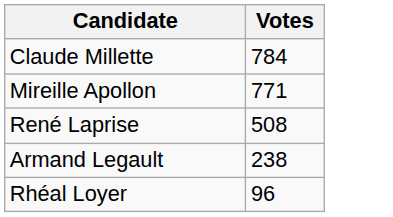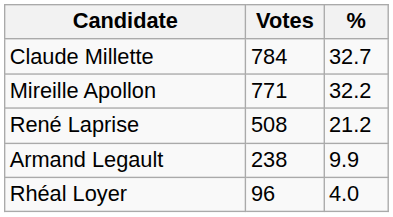 <table class="wikitable">
 <tr>
 <th style="width: 170px">Candidate</th>
 <th style="width: 50px">Votes</th>
+<th style="width: 40px">%</th>
 </tr>
 <tr>
 <td>Claude Millette</td>
 <td>784</td>
+<td>32.7</td>
 </tr>
 <tr>
 <td>Mireille Apollon</td>
 <td>771</td>
+<td>32.2</td>
 </tr>
 <tr>
 <td>René Laprise</td>
 <td>508</td>
+<td>21.2</td>
 </tr>
 <tr>
 <td>Armand Legault</td>
 <td>238</td>
+<td>9.9</td>
 </tr>
 <tr>
 <td>Rhéal Loyer</td>
 <td>96</td>
+<td>4.0</td>
 </tr>
 </table>
